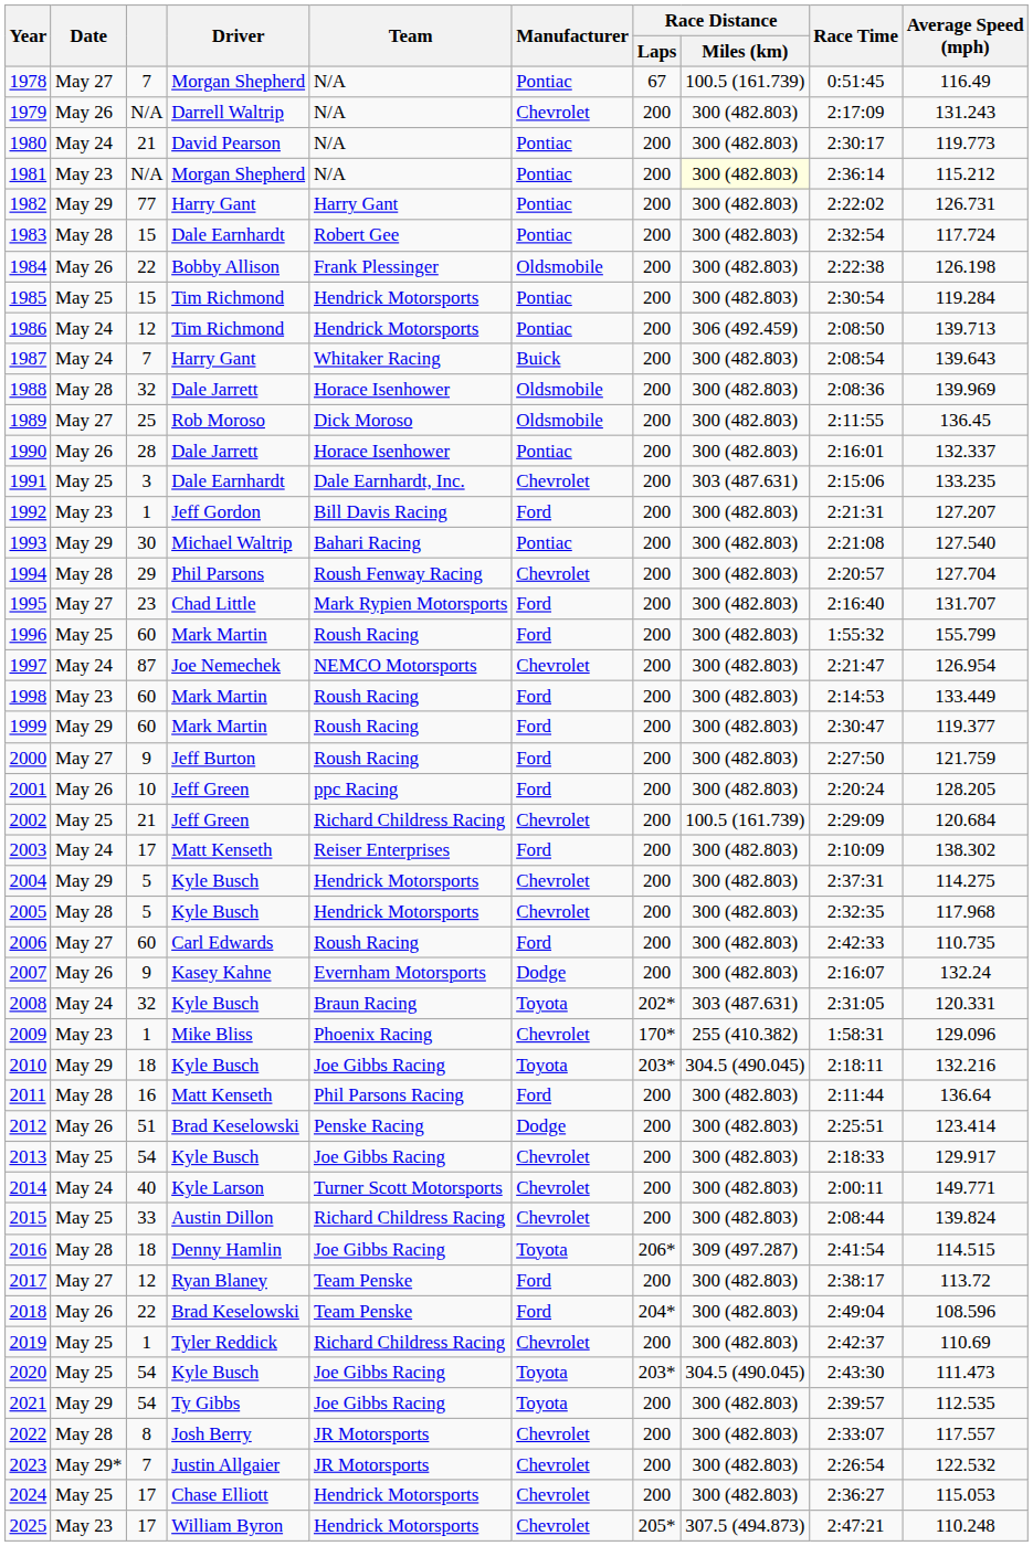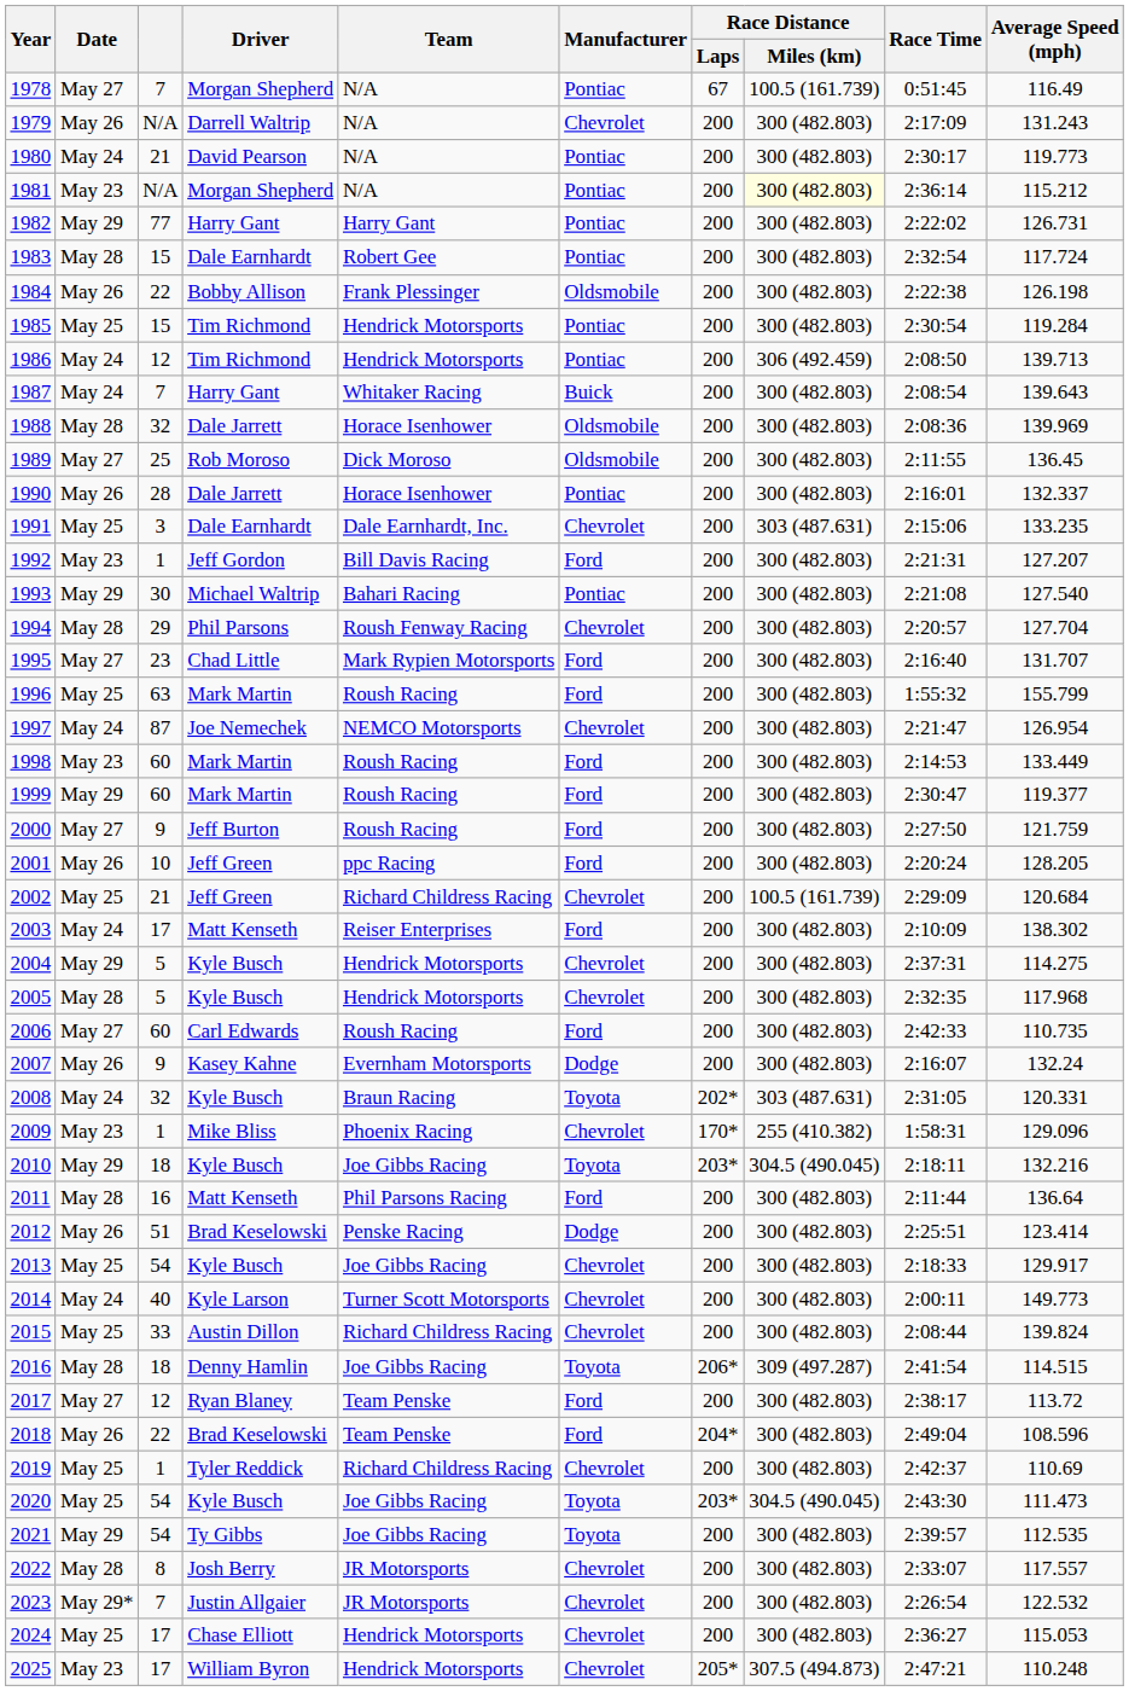 <table class="wikitable" style="font-size: 95%;">
 <tr>
 <th rowspan="2">Year</th>
 <th rowspan="2">Date</th>
 <th rowspan="2"></th>
 <th rowspan="2">Driver</th>
 <th rowspan="2">Team</th>
 <th rowspan="2">Manufacturer</th>
 <th colspan="2">Race Distance</th>
 <th rowspan="2">Race Time</th>
 <th rowspan="2">Average Speed<br>(mph)</th>
 </tr>
 <tr>
 <th>Laps</th>
 <th>Miles (km)</th>
 </tr>
 <tr>
 <td><a href='#'>1978</a></td>
 <td>May 27</td>
 <td align="center">7</td>
 <td><a href='#'>Morgan Shepherd</a></td>
 <td>N/A</td>
 <td><a href='#'>Pontiac</a></td>
 <td align="center">67</td>
 <td align="center">100.5 (161.739)</td>
 <td align="center">0:51:45</td>
 <td align="center">116.49</td>
 </tr>
 <tr>
 <td><a href='#'>1979</a></td>
 <td>May 26</td>
 <td align="center">N/A</td>
 <td><a href='#'>Darrell Waltrip</a></td>
 <td>N/A</td>
 <td><a href='#'>Chevrolet</a></td>
 <td align="center">200</td>
 <td align="center">300 (482.803)</td>
 <td align="center">2:17:09</td>
 <td align="center">131.243</td>
 </tr>
 <tr>
 <td><a href='#'>1980</a></td>
 <td>May 24</td>
 <td align="center">21</td>
 <td><a href='#'>David Pearson</a></td>
 <td>N/A</td>
 <td><a href='#'>Pontiac</a></td>
 <td align="center">200</td>
 <td align="center">300 (482.803)</td>
 <td align="center">2:30:17</td>
 <td align="center">119.773</td>
 </tr>
 <tr>
 <td><a href='#'>1981</a></td>
 <td>May 23</td>
 <td align="center">N/A</td>
 <td><a href='#'>Morgan Shepherd</a></td>
 <td>N/A</td>
 <td><a href='#'>Pontiac</a></td>
 <td align="center">200</td>
 <td align="center" style="background: lightyellow;">300 (482.803)</td>
 <td align="center">2:36:14</td>
 <td align="center">115.212</td>
 </tr>
 <tr>
 <td><a href='#'>1982</a></td>
 <td>May 29</td>
 <td align="center">77</td>
 <td><a href='#'>Harry Gant</a></td>
 <td><a href='#'>Harry Gant</a></td>
 <td><a href='#'>Pontiac</a></td>
 <td align="center">200</td>
 <td align="center">300 (482.803)</td>
 <td align="center">2:22:02</td>
 <td align="center">126.731</td>
 </tr>
 <tr>
 <td><a href='#'>1983</a></td>
 <td>May 28</td>
 <td align="center">15</td>
 <td><a href='#'>Dale Earnhardt</a></td>
 <td><a href='#'>Robert Gee</a></td>
 <td><a href='#'>Pontiac</a></td>
 <td align="center">200</td>
 <td align="center">300 (482.803)</td>
 <td align="center">2:32:54</td>
 <td align="center">117.724</td>
 </tr>
 <tr>
 <td><a href='#'>1984</a></td>
 <td>May 26</td>
 <td align="center">22</td>
 <td><a href='#'>Bobby Allison</a></td>
 <td><a href='#'>Frank Plessinger</a></td>
 <td><a href='#'>Oldsmobile</a></td>
 <td align="center">200</td>
 <td align="center">300 (482.803)</td>
 <td align="center">2:22:38</td>
 <td align="center">126.198</td>
 </tr>
 <tr>
 <td><a href='#'>1985</a></td>
 <td>May 25</td>
 <td align="center">15</td>
 <td><a href='#'>Tim Richmond</a></td>
 <td><a href='#'>Hendrick Motorsports</a></td>
 <td><a href='#'>Pontiac</a></td>
 <td align="center">200</td>
 <td align="center">300 (482.803)</td>
 <td align="center">2:30:54</td>
 <td align="center">119.284</td>
 </tr>
 <tr>
 <td><a href='#'>1986</a></td>
 <td>May 24</td>
 <td align="center">12</td>
 <td><a href='#'>Tim Richmond</a></td>
 <td><a href='#'>Hendrick Motorsports</a></td>
 <td><a href='#'>Pontiac</a></td>
 <td align="center">200</td>
 <td align="center">306 (492.459)</td>
 <td align="center">2:08:50</td>
 <td align="center">139.713</td>
 </tr>
 <tr>
 <td><a href='#'>1987</a></td>
 <td>May 24</td>
 <td align="center">7</td>
 <td><a href='#'>Harry Gant</a></td>
 <td><a href='#'>Whitaker Racing</a></td>
 <td><a href='#'>Buick</a></td>
 <td align="center">200</td>
 <td align="center">300 (482.803)</td>
 <td align="center">2:08:54</td>
 <td align="center">139.643</td>
 </tr>
 <tr>
 <td><a href='#'>1988</a></td>
 <td>May 28</td>
 <td align="center">32</td>
 <td><a href='#'>Dale Jarrett</a></td>
 <td><a href='#'>Horace Isenhower</a></td>
 <td><a href='#'>Oldsmobile</a></td>
 <td align="center">200</td>
 <td align="center">300 (482.803)</td>
 <td align="center">2:08:36</td>
 <td align="center">139.969</td>
 </tr>
 <tr>
 <td><a href='#'>1989</a></td>
 <td>May 27</td>
 <td align="center">25</td>
 <td><a href='#'>Rob Moroso</a></td>
 <td><a href='#'>Dick Moroso</a></td>
 <td><a href='#'>Oldsmobile</a></td>
 <td align="center">200</td>
 <td align="center">300 (482.803)</td>
 <td align="center">2:11:55</td>
 <td align="center">136.45</td>
 </tr>
 <tr>
 <td><a href='#'>1990</a></td>
 <td>May 26</td>
 <td align="center">28</td>
 <td><a href='#'>Dale Jarrett</a></td>
 <td><a href='#'>Horace Isenhower</a></td>
 <td><a href='#'>Pontiac</a></td>
 <td align="center">200</td>
 <td align="center">300 (482.803)</td>
 <td align="center">2:16:01</td>
 <td align="center">132.337</td>
 </tr>
 <tr>
 <td><a href='#'>1991</a></td>
 <td>May 25</td>
 <td align="center">3</td>
 <td><a href='#'>Dale Earnhardt</a></td>
 <td><a href='#'>Dale Earnhardt, Inc.</a></td>
 <td><a href='#'>Chevrolet</a></td>
 <td align="center">200</td>
 <td align="center">303 (487.631)</td>
 <td align="center">2:15:06</td>
 <td align="center">133.235</td>
 </tr>
 <tr>
 <td><a href='#'>1992</a></td>
 <td>May 23</td>
 <td align="center">1</td>
 <td><a href='#'>Jeff Gordon</a></td>
 <td><a href='#'>Bill Davis Racing</a></td>
 <td><a href='#'>Ford</a></td>
 <td align="center">200</td>
 <td align="center">300 (482.803)</td>
 <td align="center">2:21:31</td>
 <td align="center">127.207</td>
 </tr>
 <tr>
 <td><a href='#'>1993</a></td>
 <td>May 29</td>
 <td align="center">30</td>
 <td><a href='#'>Michael Waltrip</a></td>
 <td><a href='#'>Bahari Racing</a></td>
 <td><a href='#'>Pontiac</a></td>
 <td align="center">200</td>
 <td align="center">300 (482.803)</td>
 <td align="center">2:21:08</td>
 <td align="center">127.540</td>
 </tr>
 <tr>
 <td><a href='#'>1994</a></td>
 <td>May 28</td>
 <td align="center">29</td>
 <td><a href='#'>Phil Parsons</a></td>
 <td><a href='#'>Roush Fenway Racing</a></td>
 <td><a href='#'>Chevrolet</a></td>
 <td align="center">200</td>
 <td align="center">300 (482.803)</td>
 <td align="center">2:20:57</td>
 <td align="center">127.704</td>
 </tr>
 <tr>
 <td><a href='#'>1995</a></td>
 <td>May 27</td>
 <td align="center">23</td>
 <td><a href='#'>Chad Little</a></td>
 <td><a href='#'>Mark Rypien Motorsports</a></td>
 <td><a href='#'>Ford</a></td>
 <td align="center">200</td>
 <td align="center">300 (482.803)</td>
 <td align="center">2:16:40</td>
 <td align="center">131.707</td>
 </tr>
 <tr>
 <td><a href='#'>1996</a></td>
 <td>May 25</td>
-<td align="center">60</td>
+<td align="center">63</td>
 <td><a href='#'>Mark Martin</a></td>
 <td><a href='#'>Roush Racing</a></td>
 <td><a href='#'>Ford</a></td>
 <td align="center">200</td>
 <td align="center">300 (482.803)</td>
 <td align="center">1:55:32</td>
 <td align="center">155.799</td>
 </tr>
 <tr>
 <td><a href='#'>1997</a></td>
 <td>May 24</td>
 <td align="center">87</td>
 <td><a href='#'>Joe Nemechek</a></td>
 <td><a href='#'>NEMCO Motorsports</a></td>
 <td><a href='#'>Chevrolet</a></td>
 <td align="center">200</td>
 <td align="center">300 (482.803)</td>
 <td align="center">2:21:47</td>
 <td align="center">126.954</td>
 </tr>
 <tr>
 <td><a href='#'>1998</a></td>
 <td>May 23</td>
 <td align="center">60</td>
 <td><a href='#'>Mark Martin</a></td>
 <td><a href='#'>Roush Racing</a></td>
 <td><a href='#'>Ford</a></td>
 <td align="center">200</td>
 <td align="center">300 (482.803)</td>
 <td align="center">2:14:53</td>
 <td align="center">133.449</td>
 </tr>
 <tr>
 <td><a href='#'>1999</a></td>
 <td>May 29</td>
 <td align="center">60</td>
 <td><a href='#'>Mark Martin</a></td>
 <td><a href='#'>Roush Racing</a></td>
 <td><a href='#'>Ford</a></td>
 <td align="center">200</td>
 <td align="center">300 (482.803)</td>
 <td align="center">2:30:47</td>
 <td align="center">119.377</td>
 </tr>
 <tr>
 <td><a href='#'>2000</a></td>
 <td>May 27</td>
 <td align="center">9</td>
 <td><a href='#'>Jeff Burton</a></td>
 <td><a href='#'>Roush Racing</a></td>
 <td><a href='#'>Ford</a></td>
 <td align="center">200</td>
 <td align="center">300 (482.803)</td>
 <td align="center">2:27:50</td>
 <td align="center">121.759</td>
 </tr>
 <tr>
 <td><a href='#'>2001</a></td>
 <td>May 26</td>
 <td align="center">10</td>
 <td><a href='#'>Jeff Green</a></td>
 <td><a href='#'>ppc Racing</a></td>
 <td><a href='#'>Ford</a></td>
 <td align="center">200</td>
 <td align="center">300 (482.803)</td>
 <td align="center">2:20:24</td>
 <td align="center">128.205</td>
 </tr>
 <tr>
 <td><a href='#'>2002</a></td>
 <td>May 25</td>
 <td align="center">21</td>
 <td><a href='#'>Jeff Green</a></td>
 <td><a href='#'>Richard Childress Racing</a></td>
 <td><a href='#'>Chevrolet</a></td>
 <td align="center">200</td>
 <td align="center">100.5 (161.739)</td>
 <td align="center">2:29:09</td>
 <td align="center">120.684</td>
 </tr>
 <tr>
 <td><a href='#'>2003</a></td>
 <td>May 24</td>
 <td align="center">17</td>
 <td><a href='#'>Matt Kenseth</a></td>
 <td><a href='#'>Reiser Enterprises</a></td>
 <td><a href='#'>Ford</a></td>
 <td align="center">200</td>
 <td align="center">300 (482.803)</td>
 <td align="center">2:10:09</td>
 <td align="center">138.302</td>
 </tr>
 <tr>
 <td><a href='#'>2004</a></td>
 <td>May 29</td>
 <td align="center">5</td>
 <td><a href='#'>Kyle Busch</a></td>
 <td><a href='#'>Hendrick Motorsports</a></td>
 <td><a href='#'>Chevrolet</a></td>
 <td align="center">200</td>
 <td align="center">300 (482.803)</td>
 <td align="center">2:37:31</td>
 <td align="center">114.275</td>
 </tr>
 <tr>
 <td><a href='#'>2005</a></td>
 <td>May 28</td>
 <td align="center">5</td>
 <td><a href='#'>Kyle Busch</a></td>
 <td><a href='#'>Hendrick Motorsports</a></td>
 <td><a href='#'>Chevrolet</a></td>
 <td align="center">200</td>
 <td align="center">300 (482.803)</td>
 <td align="center">2:32:35</td>
 <td align="center">117.968</td>
 </tr>
 <tr>
 <td><a href='#'>2006</a></td>
 <td>May 27</td>
 <td align="center">60</td>
 <td><a href='#'>Carl Edwards</a></td>
 <td><a href='#'>Roush Racing</a></td>
 <td><a href='#'>Ford</a></td>
 <td align="center">200</td>
 <td align="center">300 (482.803)</td>
 <td align="center">2:42:33</td>
 <td align="center">110.735</td>
 </tr>
 <tr>
 <td><a href='#'>2007</a></td>
 <td>May 26</td>
 <td align="center">9</td>
 <td><a href='#'>Kasey Kahne</a></td>
 <td><a href='#'>Evernham Motorsports</a></td>
 <td><a href='#'>Dodge</a></td>
 <td align="center">200</td>
 <td align="center">300 (482.803)</td>
 <td align="center">2:16:07</td>
 <td align="center">132.24</td>
 </tr>
 <tr>
 <td><a href='#'>2008</a></td>
 <td>May 24</td>
 <td align="center">32</td>
 <td><a href='#'>Kyle Busch</a></td>
 <td><a href='#'>Braun Racing</a></td>
 <td><a href='#'>Toyota</a></td>
 <td align="center">202*</td>
 <td align="center">303 (487.631)</td>
 <td align="center">2:31:05</td>
 <td align="center">120.331</td>
 </tr>
 <tr>
 <td><a href='#'>2009</a></td>
 <td>May 23</td>
 <td align="center">1</td>
 <td><a href='#'>Mike Bliss</a></td>
 <td><a href='#'>Phoenix Racing</a></td>
 <td><a href='#'>Chevrolet</a></td>
 <td align="center">170*</td>
 <td align="center">255 (410.382)</td>
 <td align="center">1:58:31</td>
 <td align="center">129.096</td>
 </tr>
 <tr>
 <td><a href='#'>2010</a></td>
 <td>May 29</td>
 <td align="center">18</td>
 <td><a href='#'>Kyle Busch</a></td>
 <td><a href='#'>Joe Gibbs Racing</a></td>
 <td><a href='#'>Toyota</a></td>
 <td align="center">203*</td>
 <td align="center">304.5 (490.045)</td>
 <td align="center">2:18:11</td>
 <td align="center">132.216</td>
 </tr>
 <tr>
 <td><a href='#'>2011</a></td>
 <td>May 28</td>
 <td align="center">16</td>
 <td><a href='#'>Matt Kenseth</a></td>
 <td><a href='#'>Phil Parsons Racing</a></td>
 <td><a href='#'>Ford</a></td>
 <td align="center">200</td>
 <td align="center">300 (482.803)</td>
 <td align="center">2:11:44</td>
 <td align="center">136.64</td>
 </tr>
 <tr>
 <td><a href='#'>2012</a></td>
 <td>May 26</td>
 <td align="center">51</td>
 <td><a href='#'>Brad Keselowski</a></td>
 <td><a href='#'>Penske Racing</a></td>
 <td><a href='#'>Dodge</a></td>
 <td align="center">200</td>
 <td align="center">300 (482.803)</td>
 <td align="center">2:25:51</td>
 <td align="center">123.414</td>
 </tr>
 <tr>
 <td><a href='#'>2013</a></td>
 <td>May 25</td>
 <td align="center">54</td>
 <td><a href='#'>Kyle Busch</a></td>
 <td><a href='#'>Joe Gibbs Racing</a></td>
 <td><a href='#'>Chevrolet</a></td>
 <td align="center">200</td>
 <td align="center">300 (482.803)</td>
 <td align="center">2:18:33</td>
 <td align="center">129.917</td>
 </tr>
 <tr>
 <td><a href='#'>2014</a></td>
 <td>May 24</td>
 <td align="center">40</td>
 <td><a href='#'>Kyle Larson</a></td>
 <td><a href='#'>Turner Scott Motorsports</a></td>
 <td><a href='#'>Chevrolet</a></td>
 <td align="center">200</td>
 <td align="center">300 (482.803)</td>
 <td align="center">2:00:11</td>
-<td align="center">149.771</td>
+<td align="center">149.773</td>
 </tr>
 <tr>
 <td><a href='#'>2015</a></td>
 <td>May 25</td>
 <td align="center">33</td>
 <td><a href='#'>Austin Dillon</a></td>
 <td><a href='#'>Richard Childress Racing</a></td>
 <td><a href='#'>Chevrolet</a></td>
 <td align="center">200</td>
 <td align="center">300 (482.803)</td>
 <td align="center">2:08:44</td>
 <td align="center">139.824</td>
 </tr>
 <tr>
 <td><a href='#'>2016</a></td>
 <td>May 28</td>
 <td align="center">18</td>
 <td><a href='#'>Denny Hamlin</a></td>
 <td><a href='#'>Joe Gibbs Racing</a></td>
 <td><a href='#'>Toyota</a></td>
 <td align="center">206*</td>
 <td align="center">309 (497.287)</td>
 <td align="center">2:41:54</td>
 <td align="center">114.515</td>
 </tr>
 <tr>
 <td><a href='#'>2017</a></td>
 <td>May 27</td>
 <td align="center">12</td>
 <td><a href='#'>Ryan Blaney</a></td>
 <td><a href='#'>Team Penske</a></td>
 <td><a href='#'>Ford</a></td>
 <td align="center">200</td>
 <td align="center">300 (482.803)</td>
 <td align="center">2:38:17</td>
 <td align="center">113.72</td>
 </tr>
 <tr>
 <td><a href='#'>2018</a></td>
 <td>May 26</td>
 <td align="center">22</td>
 <td><a href='#'>Brad Keselowski</a></td>
 <td><a href='#'>Team Penske</a></td>
 <td><a href='#'>Ford</a></td>
 <td align="center">204*</td>
 <td align="center">300 (482.803)</td>
 <td align="center">2:49:04</td>
 <td align="center">108.596</td>
 </tr>
 <tr>
 <td><a href='#'>2019</a></td>
 <td>May 25</td>
 <td align="center">1</td>
 <td><a href='#'>Tyler Reddick</a></td>
 <td><a href='#'>Richard Childress Racing</a></td>
 <td><a href='#'>Chevrolet</a></td>
 <td align="center">200</td>
 <td align="center">300 (482.803)</td>
 <td align="center">2:42:37</td>
 <td align="center">110.69</td>
 </tr>
 <tr>
 <td><a href='#'>2020</a></td>
 <td>May 25</td>
 <td align="center">54</td>
 <td><a href='#'>Kyle Busch</a></td>
 <td><a href='#'>Joe Gibbs Racing</a></td>
 <td><a href='#'>Toyota</a></td>
 <td align="center">203*</td>
 <td align="center">304.5 (490.045)</td>
 <td align="center">2:43:30</td>
 <td align="center">111.473</td>
 </tr>
 <tr>
 <td><a href='#'>2021</a></td>
 <td>May 29</td>
 <td align="center">54</td>
 <td><a href='#'>Ty Gibbs</a></td>
 <td><a href='#'>Joe Gibbs Racing</a></td>
 <td><a href='#'>Toyota</a></td>
 <td align="center">200</td>
 <td align="center">300 (482.803)</td>
 <td align="center">2:39:57</td>
 <td align="center">112.535</td>
 </tr>
 <tr>
 <td><a href='#'>2022</a></td>
 <td>May 28</td>
 <td align="center">8</td>
 <td><a href='#'>Josh Berry</a></td>
 <td><a href='#'>JR Motorsports</a></td>
 <td><a href='#'>Chevrolet</a></td>
 <td align="center">200</td>
 <td align="center">300 (482.803)</td>
 <td align="center">2:33:07</td>
 <td align="center">117.557</td>
 </tr>
 <tr>
 <td><a href='#'>2023</a></td>
 <td>May 29*</td>
 <td align="center">7</td>
 <td><a href='#'>Justin Allgaier</a></td>
 <td><a href='#'>JR Motorsports</a></td>
 <td><a href='#'>Chevrolet</a></td>
 <td align="center">200</td>
 <td align="center">300 (482.803)</td>
 <td align="center">2:26:54</td>
 <td align="center">122.532</td>
 </tr>
 <tr>
 <td><a href='#'>2024</a></td>
 <td>May 25</td>
 <td align="center">17</td>
 <td><a href='#'>Chase Elliott</a></td>
 <td><a href='#'>Hendrick Motorsports</a></td>
 <td><a href='#'>Chevrolet</a></td>
 <td align="center">200</td>
 <td align="center">300 (482.803)</td>
 <td align="center">2:36:27</td>
 <td align="center">115.053</td>
 </tr>
 <tr>
 <td><a href='#'>2025</a></td>
 <td>May 23</td>
 <td align="center">17</td>
 <td><a href='#'>William Byron</a></td>
 <td><a href='#'>Hendrick Motorsports</a></td>
 <td><a href='#'>Chevrolet</a></td>
 <td align="center">205*</td>
 <td align="center">307.5 (494.873)</td>
 <td align="center">2:47:21</td>
 <td align="center">110.248</td>
 </tr>
 </table>
